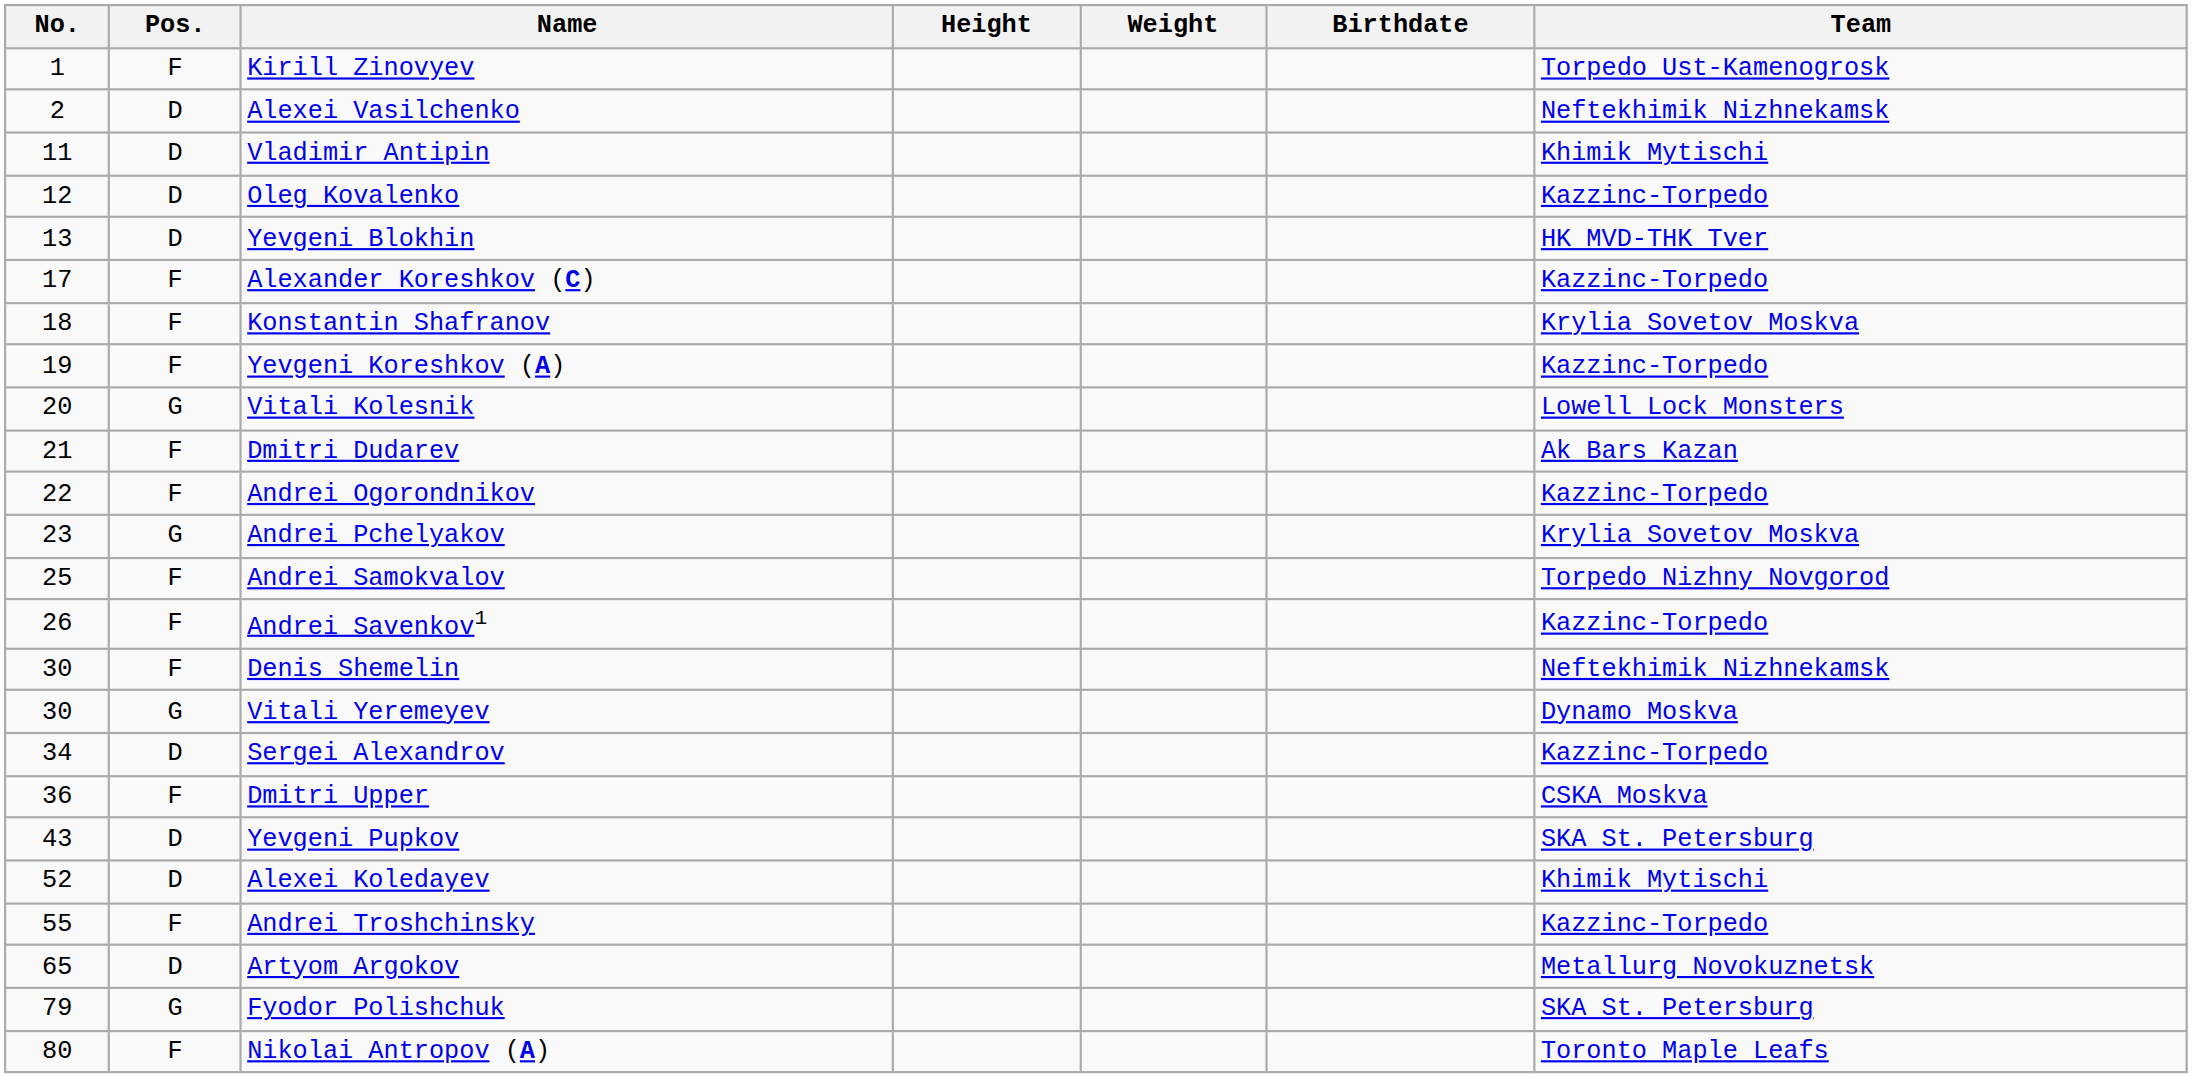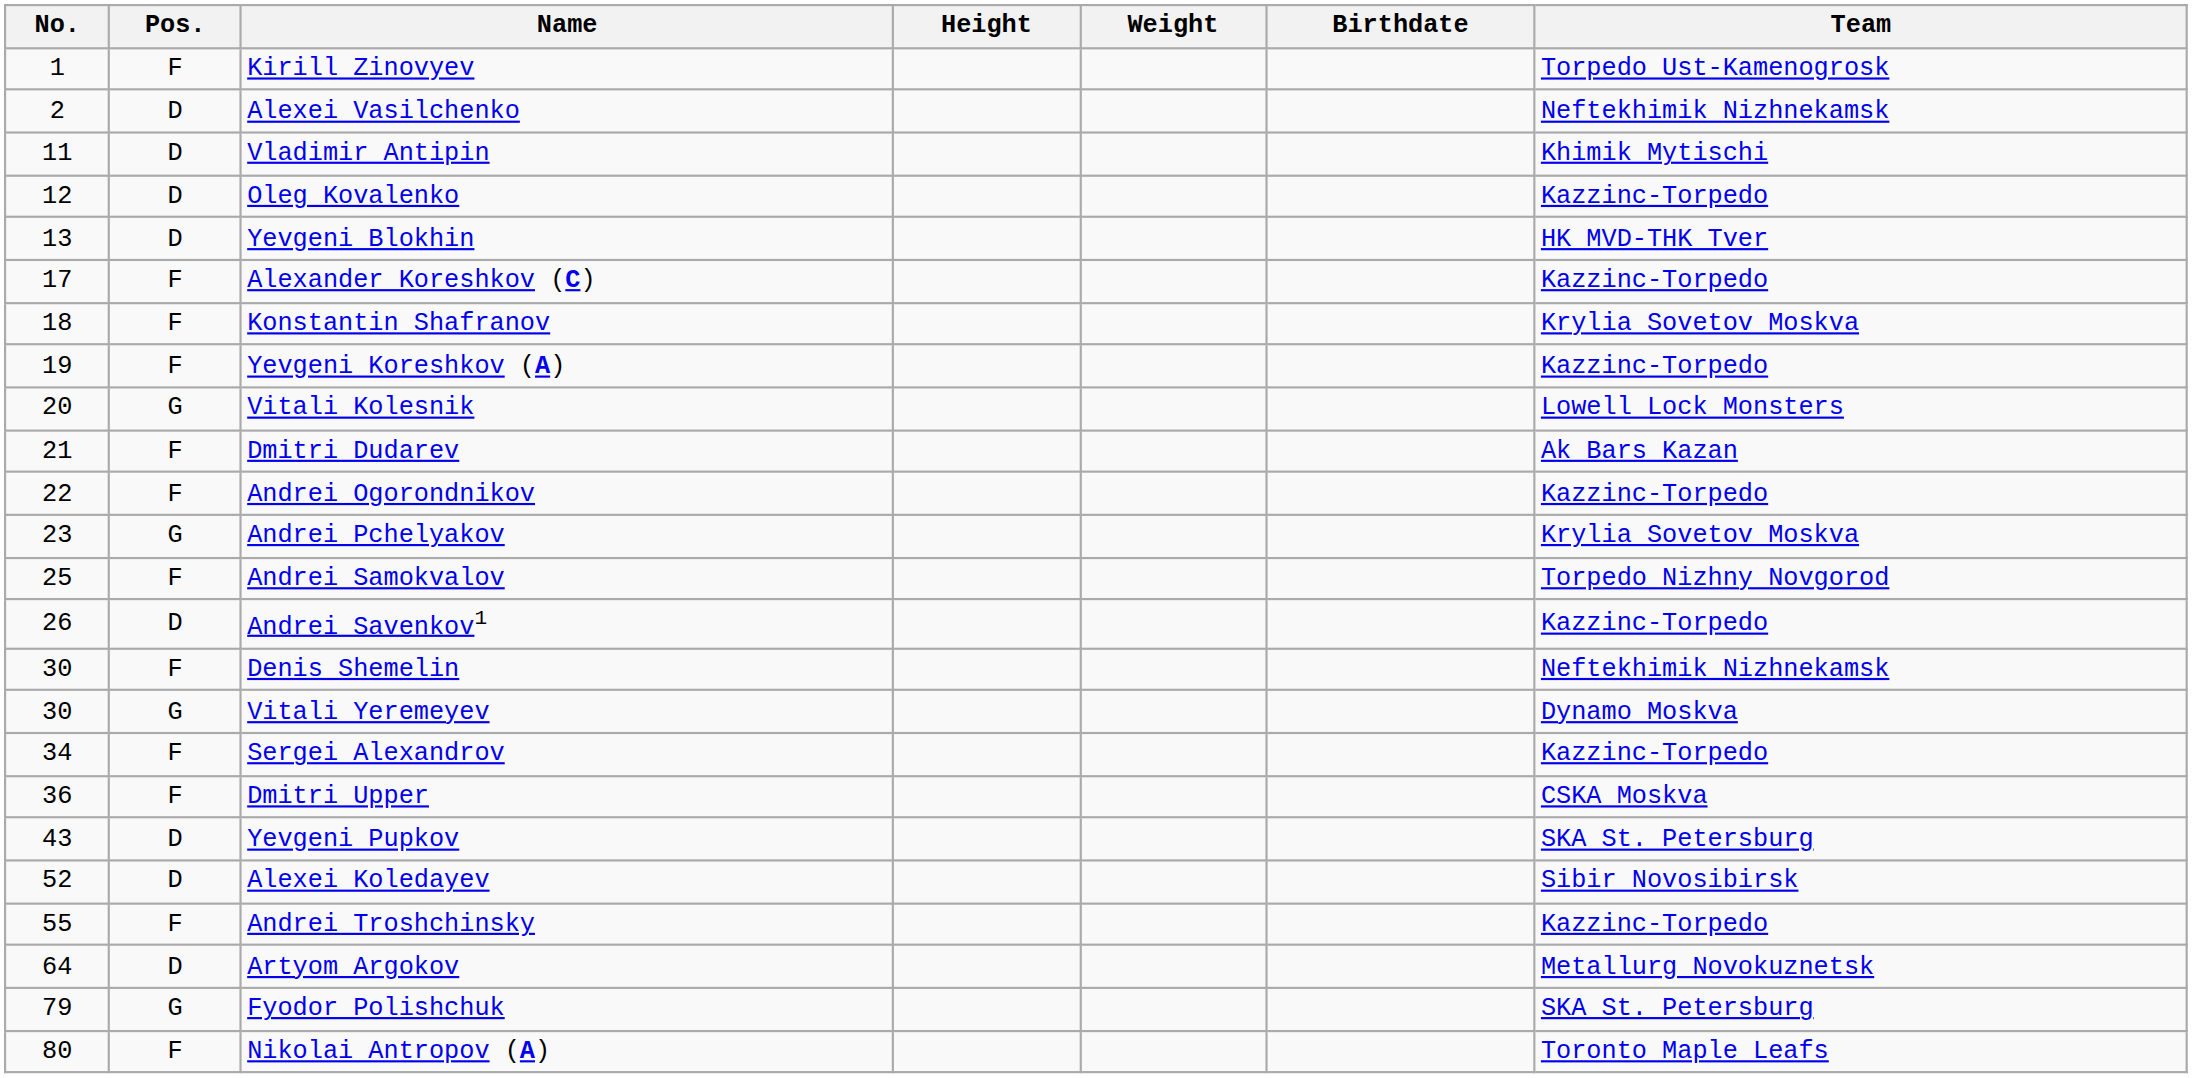 <table class="wikitable sortable" width="80%" style="font-size: 90%; text-align: center;">
 <tr>
 <th>No.</th>
 <th>Pos.</th>
 <th>Name</th>
 <th>Height</th>
 <th>Weight</th>
 <th>Birthdate</th>
 <th>Team</th>
 </tr>
 <tr>
 <td>1</td>
 <td>F</td>
 <td style="text-align:left;"><a href='#'>Kirill Zinovyev</a></td>
 <td></td>
 <td></td>
 <td style="text-align:right;"></td>
 <td style="text-align:left;"> <a href='#'>Torpedo Ust-Kamenogrosk</a></td>
 </tr>
 <tr>
 <td>2</td>
 <td>D</td>
 <td style="text-align:left;"><a href='#'>Alexei Vasilchenko</a></td>
 <td></td>
 <td></td>
 <td style="text-align:right;"></td>
 <td style="text-align:left;"> <a href='#'>Neftekhimik Nizhnekamsk</a></td>
 </tr>
 <tr>
 <td>11</td>
 <td>D</td>
 <td style="text-align:left;"><a href='#'>Vladimir Antipin</a></td>
 <td></td>
 <td></td>
 <td style="text-align:right;"></td>
 <td style="text-align:left;"> <a href='#'>Khimik Mytischi</a></td>
 </tr>
 <tr>
 <td>12</td>
 <td>D</td>
 <td style="text-align:left;"><a href='#'>Oleg Kovalenko</a></td>
 <td></td>
 <td></td>
 <td style="text-align:right;"></td>
 <td style="text-align:left;"> <a href='#'>Kazzinc-Torpedo</a></td>
 </tr>
 <tr>
 <td>13</td>
 <td>D</td>
 <td style="text-align:left;"><a href='#'>Yevgeni Blokhin</a></td>
 <td></td>
 <td></td>
 <td style="text-align:right;"></td>
 <td style="text-align:left;"> <a href='#'>HK MVD-THK Tver</a></td>
 </tr>
 <tr>
 <td>17</td>
 <td>F</td>
 <td style="text-align:left;"><a href='#'>Alexander Koreshkov</a> (<strong><a href='#'>C</a></strong>)</td>
 <td></td>
 <td></td>
 <td style="text-align:right;"></td>
 <td style="text-align:left;"> <a href='#'>Kazzinc-Torpedo</a></td>
 </tr>
 <tr>
 <td>18</td>
 <td>F</td>
 <td style="text-align:left;"><a href='#'>Konstantin Shafranov</a></td>
 <td></td>
 <td></td>
 <td style="text-align:right;"></td>
 <td style="text-align:left;"> <a href='#'>Krylia Sovetov Moskva</a></td>
 </tr>
 <tr>
 <td>19</td>
 <td>F</td>
 <td style="text-align:left;"><a href='#'>Yevgeni Koreshkov</a> (<strong><a href='#'>A</a></strong>)</td>
 <td></td>
 <td></td>
 <td style="text-align:right;"></td>
 <td style="text-align:left;"> <a href='#'>Kazzinc-Torpedo</a></td>
 </tr>
 <tr>
 <td>20</td>
 <td>G</td>
 <td style="text-align:left;"><a href='#'>Vitali Kolesnik</a></td>
 <td></td>
 <td></td>
 <td style="text-align:right;"></td>
 <td style="text-align:left;"> <a href='#'>Lowell Lock Monsters</a></td>
 </tr>
 <tr>
 <td>21</td>
 <td>F</td>
 <td style="text-align:left;"><a href='#'>Dmitri Dudarev</a></td>
 <td></td>
 <td></td>
 <td style="text-align:right;"></td>
 <td style="text-align:left;"> <a href='#'>Ak Bars Kazan</a></td>
 </tr>
 <tr>
 <td>22</td>
 <td>F</td>
 <td style="text-align:left;"><a href='#'>Andrei Ogorondnikov</a></td>
 <td></td>
 <td></td>
 <td style="text-align:right;"></td>
 <td style="text-align:left;"> <a href='#'>Kazzinc-Torpedo</a></td>
 </tr>
 <tr>
 <td>23</td>
 <td>G</td>
 <td style="text-align:left;"><a href='#'>Andrei Pchelyakov</a></td>
 <td></td>
 <td></td>
 <td style="text-align:right;"></td>
 <td style="text-align:left;"> <a href='#'>Krylia Sovetov Moskva</a></td>
 </tr>
 <tr>
 <td>25</td>
 <td>F</td>
 <td style="text-align:left;"><a href='#'>Andrei Samokvalov</a></td>
 <td></td>
 <td></td>
 <td style="text-align:right;"></td>
 <td style="text-align:left;"> <a href='#'>Torpedo Nizhny Novgorod</a></td>
 </tr>
 <tr>
 <td>26</td>
-<td>F</td>
+<td>D</td>
 <td style="text-align:left;"><a href='#'>Andrei Savenkov</a><sup>1</sup></td>
 <td></td>
 <td></td>
 <td style="text-align:right;"></td>
 <td style="text-align:left;"> <a href='#'>Kazzinc-Torpedo</a></td>
 </tr>
 <tr>
 <td>30</td>
 <td>F</td>
 <td style="text-align:left;"><a href='#'>Denis Shemelin</a></td>
 <td></td>
 <td></td>
 <td style="text-align:right;"></td>
 <td style="text-align:left;"> <a href='#'>Neftekhimik Nizhnekamsk</a></td>
 </tr>
 <tr>
 <td>30</td>
 <td>G</td>
 <td style="text-align:left;"><a href='#'>Vitali Yeremeyev</a></td>
 <td></td>
 <td></td>
 <td style="text-align:right;"></td>
 <td style="text-align:left;"> <a href='#'>Dynamo Moskva</a></td>
 </tr>
 <tr>
 <td>34</td>
-<td>D</td>
+<td>F</td>
 <td style="text-align:left;"><a href='#'>Sergei Alexandrov</a></td>
 <td></td>
 <td></td>
 <td style="text-align:right;"></td>
 <td style="text-align:left;"> <a href='#'>Kazzinc-Torpedo</a></td>
 </tr>
 <tr>
 <td>36</td>
 <td>F</td>
 <td style="text-align:left;"><a href='#'>Dmitri Upper</a></td>
 <td></td>
 <td></td>
 <td style="text-align:right;"></td>
 <td style="text-align:left;"> <a href='#'>CSKA Moskva</a></td>
 </tr>
 <tr>
 <td>43</td>
 <td>D</td>
 <td style="text-align:left;"><a href='#'>Yevgeni Pupkov</a></td>
 <td></td>
 <td></td>
 <td style="text-align:right;"></td>
 <td style="text-align:left;"> <a href='#'>SKA St. Petersburg</a></td>
 </tr>
 <tr>
 <td>52</td>
 <td>D</td>
 <td style="text-align:left;"><a href='#'>Alexei Koledayev</a></td>
 <td></td>
 <td></td>
 <td style="text-align:right;"></td>
-<td style="text-align:left;"> <a href='#'>Khimik Mytischi</a></td>
+<td style="text-align:left;"> <a href='#'>Sibir Novosibirsk</a></td>
 </tr>
 <tr>
 <td>55</td>
 <td>F</td>
 <td style="text-align:left;"><a href='#'>Andrei Troshchinsky</a></td>
 <td></td>
 <td></td>
 <td style="text-align:right;"></td>
 <td style="text-align:left;"> <a href='#'>Kazzinc-Torpedo</a></td>
 </tr>
 <tr>
-<td>65</td>
+<td>64</td>
 <td>D</td>
 <td style="text-align:left;"><a href='#'>Artyom Argokov</a></td>
 <td></td>
 <td></td>
 <td style="text-align:right;"></td>
 <td style="text-align:left;"> <a href='#'>Metallurg Novokuznetsk</a></td>
 </tr>
 <tr>
 <td>79</td>
 <td>G</td>
 <td style="text-align:left;"><a href='#'>Fyodor Polishchuk</a></td>
 <td></td>
 <td></td>
 <td style="text-align:right;"></td>
 <td style="text-align:left;"> <a href='#'>SKA St. Petersburg</a></td>
 </tr>
 <tr>
 <td>80</td>
 <td>F</td>
 <td style="text-align:left;"><a href='#'>Nikolai Antropov</a> (<strong><a href='#'>A</a></strong>)</td>
 <td></td>
 <td></td>
 <td style="text-align:right;"></td>
 <td style="text-align:left;"> <a href='#'>Toronto Maple Leafs</a></td>
 </tr>
 </table>
